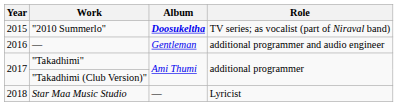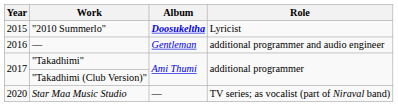 <table class="wikitable">
 <tr>
 <th>Year</th>
 <th>Work</th>
 <th>Album</th>
 <th>Role</th>
 </tr>
 <tr>
 <td>2015</td>
 <td>"2010 Summerlo"</td>
 <td><strong><em><a href='#'>Doosukeltha</a></em></strong></td>
-<td>TV series; as vocalist (part of <em>Niraval</em> band)</td>
+<td>Lyricist</td>
 </tr>
 <tr>
 <td>2016</td>
 <td>—</td>
 <td><a href='#'><em>Gentleman</em></a></td>
 <td>additional programmer and audio engineer</td>
 </tr>
 <tr>
 <td rowspan="2">2017</td>
 <td>"Takadhimi"</td>
 <td rowspan="2"><em><a href='#'>Ami Thumi</a></em></td>
 <td rowspan="2">additional programmer</td>
 </tr>
 <tr>
 <td>"Takadhimi (Club Version)"</td>
 </tr>
 <tr>
-<td>2018</td>
+<td>2020</td>
 <td><em>Star Maa Music Studio</em></td>
 <td>—</td>
-<td>Lyricist</td>
+<td>TV series; as vocalist (part of <em>Niraval</em> band)</td>
 </tr>
 </table>
